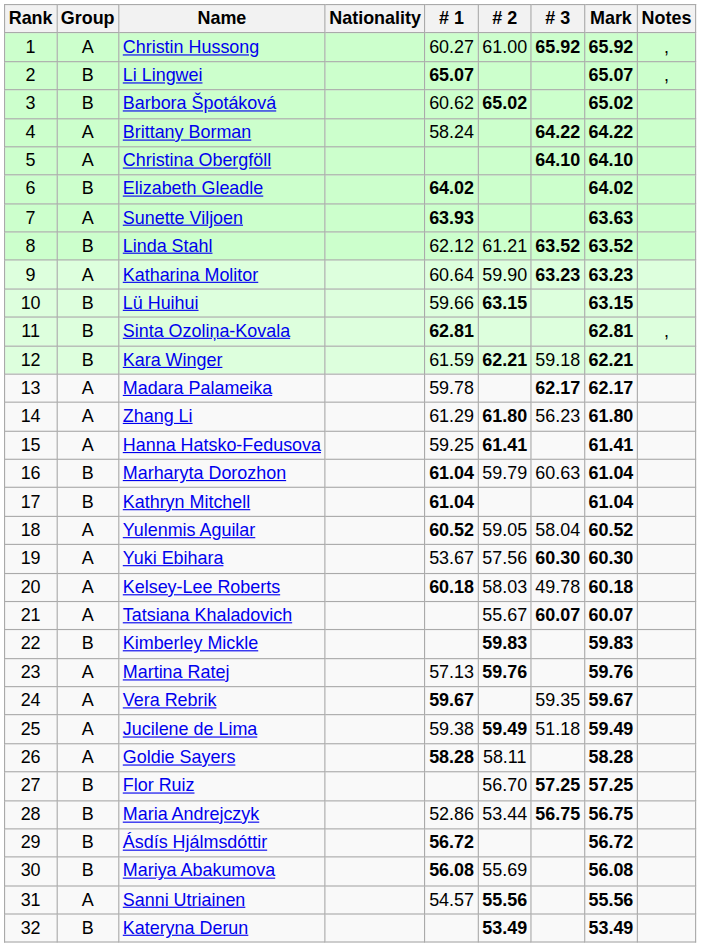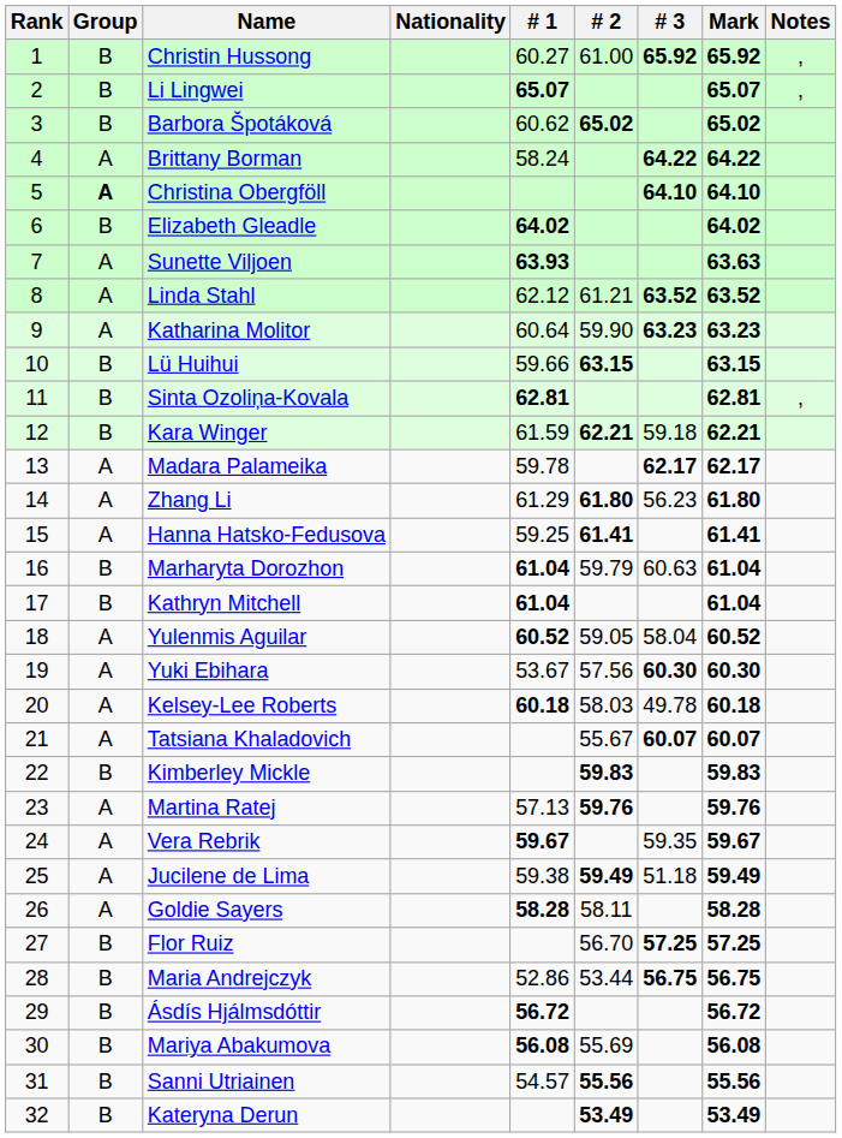 <table class="wikitable sortable" style="text-align:center">
 <tr>
 <th>Rank</th>
 <th>Group</th>
 <th>Name</th>
 <th>Nationality</th>
 <th># 1</th>
 <th># 2</th>
 <th># 3</th>
 <th>Mark</th>
 <th>Notes</th>
 </tr>
 <tr bgcolor=ccffcc>
 <td>1</td>
-<td>A</td>
+<td>B</td>
 <td align=left><a href='#'>Christin Hussong</a></td>
 <td align=left></td>
 <td>60.27</td>
 <td>61.00</td>
 <td><strong>65.92</strong></td>
 <td><strong>65.92</strong></td>
 <td>, </td>
 </tr>
 <tr bgcolor=ccffcc>
 <td>2</td>
 <td>B</td>
 <td align=left><a href='#'>Li Lingwei</a></td>
 <td align=left></td>
 <td><strong>65.07</strong></td>
 <td></td>
 <td></td>
 <td><strong>65.07</strong></td>
 <td>, </td>
 </tr>
 <tr bgcolor=ccffcc>
 <td>3</td>
 <td>B</td>
 <td align=left><a href='#'>Barbora Špotáková</a></td>
 <td align=left></td>
 <td>60.62</td>
 <td><strong>65.02</strong></td>
 <td></td>
 <td><strong>65.02</strong></td>
 <td></td>
 </tr>
 <tr bgcolor=ccffcc>
 <td>4</td>
 <td>A</td>
 <td align=left><a href='#'>Brittany Borman</a></td>
 <td align=left></td>
 <td>58.24</td>
 <td></td>
 <td><strong>64.22</strong></td>
 <td><strong>64.22</strong></td>
 <td></td>
 </tr>
 <tr bgcolor=ccffcc>
 <td>5</td>
-<td>A</td>
+<td><strong>A</strong></td>
 <td align=left><a href='#'>Christina Obergföll</a></td>
 <td align=left></td>
 <td></td>
 <td></td>
 <td><strong>64.10</strong></td>
 <td><strong>64.10</strong></td>
 <td></td>
 </tr>
 <tr bgcolor=ccffcc>
 <td>6</td>
 <td>B</td>
 <td align=left><a href='#'>Elizabeth Gleadle</a></td>
 <td align=left></td>
 <td><strong>64.02</strong></td>
 <td></td>
 <td></td>
 <td><strong>64.02</strong></td>
 <td></td>
 </tr>
 <tr bgcolor=ccffcc>
 <td>7</td>
 <td>A</td>
 <td align=left><a href='#'>Sunette Viljoen</a></td>
 <td align=left></td>
 <td><strong>63.93</strong></td>
 <td></td>
 <td></td>
 <td><strong>63.63</strong></td>
 <td></td>
 </tr>
 <tr bgcolor=ccffcc>
 <td>8</td>
-<td>B</td>
+<td>A</td>
 <td align=left><a href='#'>Linda Stahl</a></td>
 <td align=left></td>
 <td>62.12</td>
 <td>61.21</td>
 <td><strong>63.52</strong></td>
 <td><strong>63.52</strong></td>
 <td></td>
 </tr>
 <tr bgcolor=ddffdd>
 <td>9</td>
 <td>A</td>
 <td align=left><a href='#'>Katharina Molitor</a></td>
 <td align=left></td>
 <td>60.64</td>
 <td>59.90</td>
 <td><strong>63.23</strong></td>
 <td><strong>63.23</strong></td>
 <td></td>
 </tr>
 <tr bgcolor=ddffdd>
 <td>10</td>
 <td>B</td>
 <td align=left><a href='#'>Lü Huihui</a></td>
 <td align=left></td>
 <td>59.66</td>
 <td><strong>63.15</strong></td>
 <td></td>
 <td><strong>63.15</strong></td>
 <td></td>
 </tr>
 <tr bgcolor=ddffdd>
 <td>11</td>
 <td>B</td>
 <td align=left><a href='#'>Sinta Ozoliņa-Kovala</a></td>
 <td align=left></td>
 <td><strong>62.81</strong></td>
 <td></td>
 <td></td>
 <td><strong>62.81</strong></td>
 <td>, </td>
 </tr>
 <tr bgcolor=ddffdd>
 <td>12</td>
 <td>B</td>
 <td align=left><a href='#'>Kara Winger</a></td>
 <td align=left></td>
 <td>61.59</td>
 <td><strong>62.21</strong></td>
 <td>59.18</td>
 <td><strong>62.21</strong></td>
 <td></td>
 </tr>
 <tr>
 <td>13</td>
 <td>A</td>
 <td align=left><a href='#'>Madara Palameika</a></td>
 <td align=left></td>
 <td>59.78</td>
 <td></td>
 <td><strong>62.17</strong></td>
 <td><strong>62.17</strong></td>
 <td></td>
 </tr>
 <tr>
 <td>14</td>
 <td>A</td>
 <td align=left><a href='#'>Zhang Li</a></td>
 <td align=left></td>
 <td>61.29</td>
 <td><strong>61.80</strong></td>
 <td>56.23</td>
 <td><strong>61.80</strong></td>
 <td></td>
 </tr>
 <tr>
 <td>15</td>
 <td>A</td>
 <td align=left><a href='#'>Hanna Hatsko-Fedusova</a></td>
 <td align=left></td>
 <td>59.25</td>
 <td><strong>61.41</strong></td>
 <td></td>
 <td><strong>61.41</strong></td>
 <td></td>
 </tr>
 <tr>
 <td>16</td>
 <td>B</td>
 <td align=left><a href='#'>Marharyta Dorozhon</a></td>
 <td align=left></td>
 <td><strong>61.04</strong></td>
 <td>59.79</td>
 <td>60.63</td>
 <td><strong>61.04</strong></td>
 <td></td>
 </tr>
 <tr>
 <td>17</td>
 <td>B</td>
 <td align=left><a href='#'>Kathryn Mitchell</a></td>
 <td align=left></td>
 <td><strong>61.04</strong></td>
 <td></td>
 <td></td>
 <td><strong>61.04</strong></td>
 <td></td>
 </tr>
 <tr>
 <td>18</td>
 <td>A</td>
 <td align=left><a href='#'>Yulenmis Aguilar</a></td>
 <td align=left></td>
 <td><strong>60.52</strong></td>
 <td>59.05</td>
 <td>58.04</td>
 <td><strong>60.52</strong></td>
 <td></td>
 </tr>
 <tr>
 <td>19</td>
 <td>A</td>
 <td align=left><a href='#'>Yuki Ebihara</a></td>
 <td align=left></td>
 <td>53.67</td>
 <td>57.56</td>
 <td><strong>60.30</strong></td>
 <td><strong>60.30</strong></td>
 <td></td>
 </tr>
 <tr>
 <td>20</td>
 <td>A</td>
 <td align=left><a href='#'>Kelsey-Lee Roberts</a></td>
 <td align=left></td>
 <td><strong>60.18</strong></td>
 <td>58.03</td>
 <td>49.78</td>
 <td><strong>60.18</strong></td>
 <td></td>
 </tr>
 <tr>
 <td>21</td>
 <td>A</td>
 <td align=left><a href='#'>Tatsiana Khaladovich</a></td>
 <td align=left></td>
 <td></td>
 <td>55.67</td>
 <td><strong>60.07</strong></td>
 <td><strong>60.07</strong></td>
 <td></td>
 </tr>
 <tr>
 <td>22</td>
 <td>B</td>
 <td align=left><a href='#'>Kimberley Mickle</a></td>
 <td align=left></td>
 <td></td>
 <td><strong>59.83</strong></td>
 <td></td>
 <td><strong>59.83</strong></td>
 <td></td>
 </tr>
 <tr>
 <td>23</td>
 <td>A</td>
 <td align=left><a href='#'>Martina Ratej</a></td>
 <td align=left></td>
 <td>57.13</td>
 <td><strong>59.76</strong></td>
 <td></td>
 <td><strong>59.76</strong></td>
 <td></td>
 </tr>
 <tr>
 <td>24</td>
 <td>A</td>
 <td align=left><a href='#'>Vera Rebrik</a></td>
 <td align=left></td>
 <td><strong>59.67</strong></td>
 <td></td>
 <td>59.35</td>
 <td><strong>59.67</strong></td>
 <td></td>
 </tr>
 <tr>
 <td>25</td>
 <td>A</td>
 <td align=left><a href='#'>Jucilene de Lima</a></td>
 <td align=left></td>
 <td>59.38</td>
 <td><strong>59.49</strong></td>
 <td>51.18</td>
 <td><strong>59.49</strong></td>
 <td></td>
 </tr>
 <tr>
 <td>26</td>
 <td>A</td>
 <td align=left><a href='#'>Goldie Sayers</a></td>
 <td align=left></td>
 <td><strong>58.28</strong></td>
 <td>58.11</td>
 <td></td>
 <td><strong>58.28</strong></td>
 <td></td>
 </tr>
 <tr>
 <td>27</td>
 <td>B</td>
 <td align=left><a href='#'>Flor Ruiz</a></td>
 <td align=left></td>
 <td></td>
 <td>56.70</td>
 <td><strong>57.25</strong></td>
 <td><strong>57.25</strong></td>
 <td></td>
 </tr>
 <tr>
 <td>28</td>
 <td>B</td>
 <td align=left><a href='#'>Maria Andrejczyk</a></td>
 <td align=left></td>
 <td>52.86</td>
 <td>53.44</td>
 <td><strong>56.75</strong></td>
 <td><strong>56.75</strong></td>
 <td></td>
 </tr>
 <tr>
 <td>29</td>
 <td>B</td>
 <td align=left><a href='#'>Ásdís Hjálmsdóttir</a></td>
 <td align=left></td>
 <td><strong>56.72</strong></td>
 <td></td>
 <td></td>
 <td><strong>56.72</strong></td>
 <td></td>
 </tr>
 <tr>
 <td>30</td>
 <td>B</td>
 <td align=left><a href='#'>Mariya Abakumova</a></td>
 <td align=left></td>
 <td><strong>56.08</strong></td>
 <td>55.69</td>
 <td></td>
 <td><strong>56.08</strong></td>
 <td></td>
 </tr>
 <tr>
 <td>31</td>
-<td>A</td>
+<td>B</td>
 <td align=left><a href='#'>Sanni Utriainen</a></td>
 <td align=left></td>
 <td>54.57</td>
 <td><strong>55.56</strong></td>
 <td></td>
 <td><strong>55.56</strong></td>
 <td></td>
 </tr>
 <tr>
 <td>32</td>
 <td>B</td>
 <td align=left><a href='#'>Kateryna Derun</a></td>
 <td align=left></td>
 <td></td>
 <td><strong>53.49</strong></td>
 <td></td>
 <td><strong>53.49</strong></td>
 <td></td>
 </tr>
 </table>
